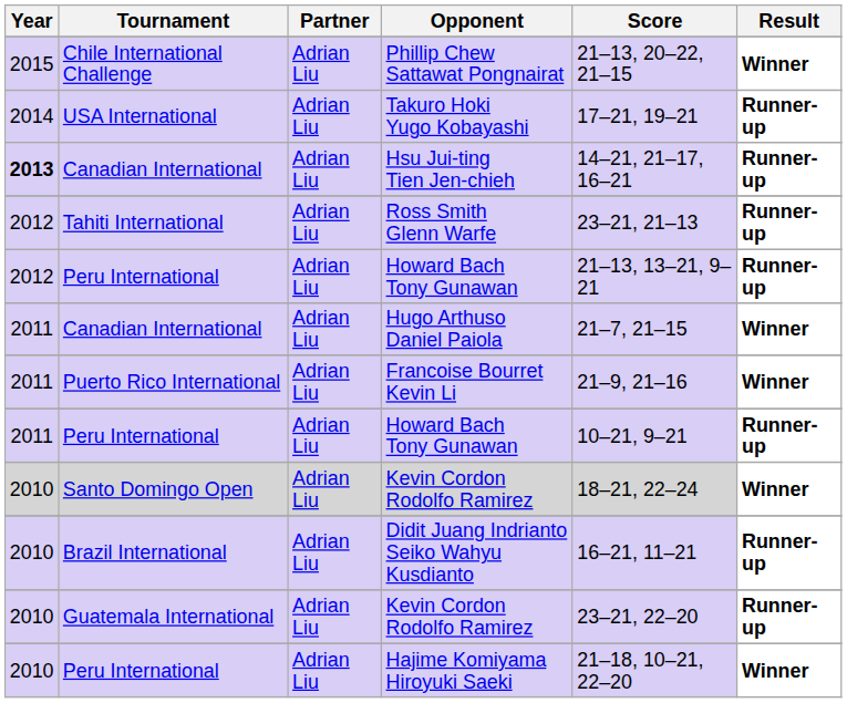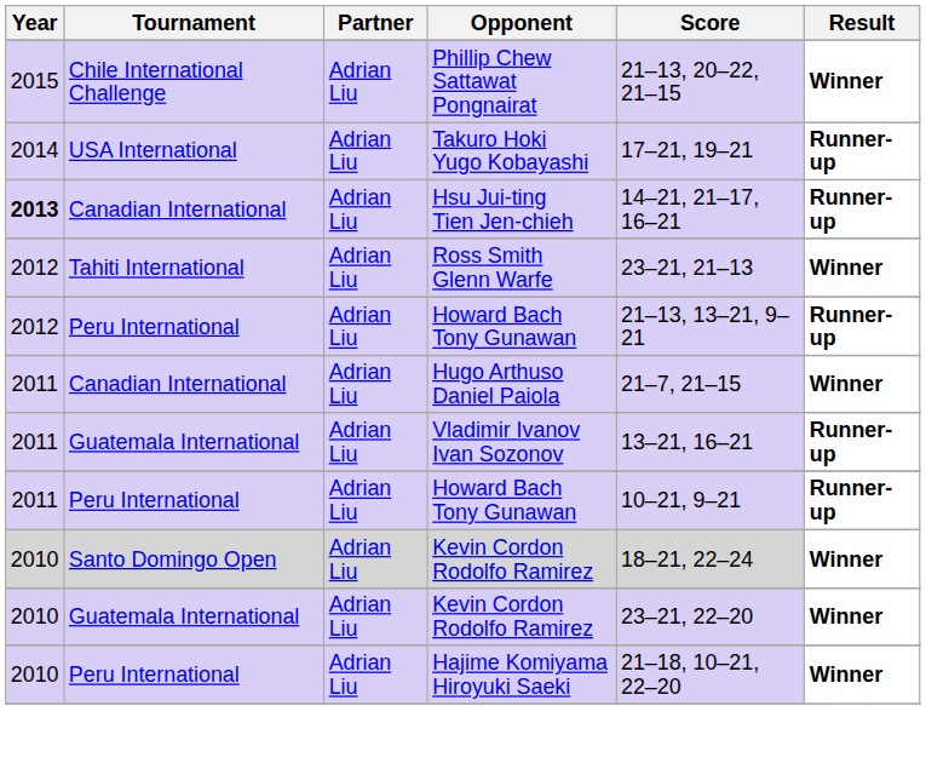 <table class="sortable wikitable" style="font-size: 90%;">
 <tr>
 <th>Year</th>
 <th>Tournament</th>
 <th>Partner</th>
 <th>Opponent</th>
 <th>Score</th>
 <th>Result</th>
 </tr>
 <tr>
 </tr>
 <tr style="background:#D8CEF6">
 <td align="center">2015</td>
 <td align="left"><a href='#'>Chile International Challenge</a></td>
 <td align="left"> <a href='#'>Adrian Liu</a></td>
 <td align="left"> <a href='#'>Phillip Chew</a><br> <a href='#'>Sattawat Pongnairat</a></td>
 <td align="left">21–13, 20–22, 21–15</td>
 <td style="text-align:left; background:white"> <strong>Winner</strong></td>
 </tr>
 <tr>
 </tr>
 <tr style="background:#D8CEF6">
 <td align="center">2014</td>
 <td align="left"><a href='#'>USA International</a></td>
 <td align="left"> <a href='#'>Adrian Liu</a></td>
 <td align="left"> <a href='#'>Takuro Hoki</a><br> <a href='#'>Yugo Kobayashi</a></td>
 <td align="left">17–21, 19–21</td>
 <td style="text-align:left; background:white"> <strong>Runner-up</strong></td>
 </tr>
 <tr>
 </tr>
 <tr style="background:#D8CEF6">
 <td align="center"><strong>2013</strong></td>
 <td align="left"><a href='#'>Canadian International</a></td>
 <td align="left"> <a href='#'>Adrian Liu</a></td>
 <td align="left"> <a href='#'>Hsu Jui-ting</a><br> <a href='#'>Tien Jen-chieh</a></td>
 <td align="left">14–21, 21–17, 16–21</td>
 <td style="text-align:left; background:white"> <strong>Runner-up</strong></td>
 </tr>
 <tr>
 </tr>
 <tr style="background:#D8CEF6">
 <td align="center">2012</td>
 <td align="left"><a href='#'>Tahiti International</a></td>
 <td align="left"> <a href='#'>Adrian Liu</a></td>
 <td align="left"> <a href='#'>Ross Smith</a><br> <a href='#'>Glenn Warfe</a></td>
 <td align="left">23–21, 21–13</td>
-<td style="text-align:left; background:white"> <strong>Runner-up</strong></td>
+<td style="text-align:left; background:white"> <strong>Winner</strong></td>
 </tr>
 <tr>
 </tr>
 <tr style="background:#D8CEF6">
 <td align="center">2012</td>
 <td align="left"><a href='#'>Peru International</a></td>
 <td align="left"> <a href='#'>Adrian Liu</a></td>
 <td align="left"> <a href='#'>Howard Bach</a><br> <a href='#'>Tony Gunawan</a></td>
 <td align="left">21–13, 13–21, 9–21</td>
 <td style="text-align:left; background:white"> <strong>Runner-up</strong></td>
 </tr>
 <tr>
 </tr>
 <tr style="background:#D8CEF6">
 <td align="center">2011</td>
 <td align="left"><a href='#'>Canadian International</a></td>
 <td align="left"> <a href='#'>Adrian Liu</a></td>
 <td align="left"> <a href='#'>Hugo Arthuso</a><br> <a href='#'>Daniel Paiola</a></td>
 <td align="left">21–7, 21–15</td>
 <td style="text-align:left; background:white"> <strong>Winner</strong></td>
 </tr>
 <tr>
 </tr>
+<tr>
+</tr>
 <tr style="background:#D8CEF6">
 <td align="center">2011</td>
-<td align="left"><a href='#'>Puerto Rico International</a></td>
+<td align="left"><a href='#'>Guatemala International</a></td>
 <td align="left"> <a href='#'>Adrian Liu</a></td>
-<td align="left"> <a href='#'>Francoise Bourret</a><br> <a href='#'>Kevin Li</a></td>
-<td align="left">21–9, 21–16</td>
-<td style="text-align:left; background:white"> <strong>Winner</strong></td>
-</tr>
-<tr>
+<td align="left"> <a href='#'>Vladimir Ivanov</a><br> <a href='#'>Ivan Sozonov</a></td>
+<td align="left">13–21, 16–21</td>
+<td style="text-align:left; background:white"> <strong>Runner-up</strong></td>
 </tr>
 <tr>
 </tr>
 <tr style="background:#D8CEF6">
 <td align="center">2011</td>
 <td align="left"><a href='#'>Peru International</a></td>
 <td align="left"> <a href='#'>Adrian Liu</a></td>
 <td align="left"> <a href='#'>Howard Bach</a><br> <a href='#'>Tony Gunawan</a></td>
 <td align="left">10–21, 9–21</td>
 <td style="text-align:left; background:white"> <strong>Runner-up</strong></td>
 </tr>
 <tr>
 </tr>
 <tr style="background:#D5D5D5">
 <td align="center">2010</td>
 <td align="left"><a href='#'>Santo Domingo Open</a></td>
 <td align="left"> <a href='#'>Adrian Liu</a></td>
 <td align="left"> <a href='#'>Kevin Cordon</a><br> <a href='#'>Rodolfo Ramirez</a></td>
 <td align="left">18–21, 22–24</td>
 <td style="text-align:left; background:white"> <strong>Winner</strong></td>
 </tr>
 <tr>
 </tr>
-<tr style="background:#D8CEF6">
-<td align="center">2010</td>
-<td align="left"><a href='#'>Brazil International</a></td>
-<td align="left"> <a href='#'>Adrian Liu</a></td>
-<td align="left"> <a href='#'>Didit Juang Indrianto</a><br> <a href='#'>Seiko Wahyu Kusdianto</a></td>
-<td align="left">16–21, 11–21</td>
-<td style="text-align:left; background:white"> <strong>Runner-up</strong></td>
-</tr>
 <tr>
 </tr>
 <tr style="background:#D8CEF6">
 <td align="center">2010</td>
 <td align="left"><a href='#'>Guatemala International</a></td>
 <td align="left"> <a href='#'>Adrian Liu</a></td>
 <td align="left"> <a href='#'>Kevin Cordon</a><br> <a href='#'>Rodolfo Ramirez</a></td>
 <td align="left">23–21, 22–20</td>
-<td style="text-align:left; background:white"> <strong>Runner-up</strong></td>
+<td style="text-align:left; background:white"> <strong>Winner</strong></td>
 </tr>
 <tr>
 </tr>
 <tr style="background:#D8CEF6">
 <td align="center">2010</td>
 <td align="left"><a href='#'>Peru International</a></td>
 <td align="left"> <a href='#'>Adrian Liu</a></td>
 <td align="left"> <a href='#'>Hajime Komiyama</a><br> <a href='#'>Hiroyuki Saeki</a></td>
 <td align="left">21–18, 10–21, 22–20</td>
 <td style="text-align:left; background:white"> <strong>Winner</strong></td>
 </tr>
 <tr>
 </tr>
 </table>
